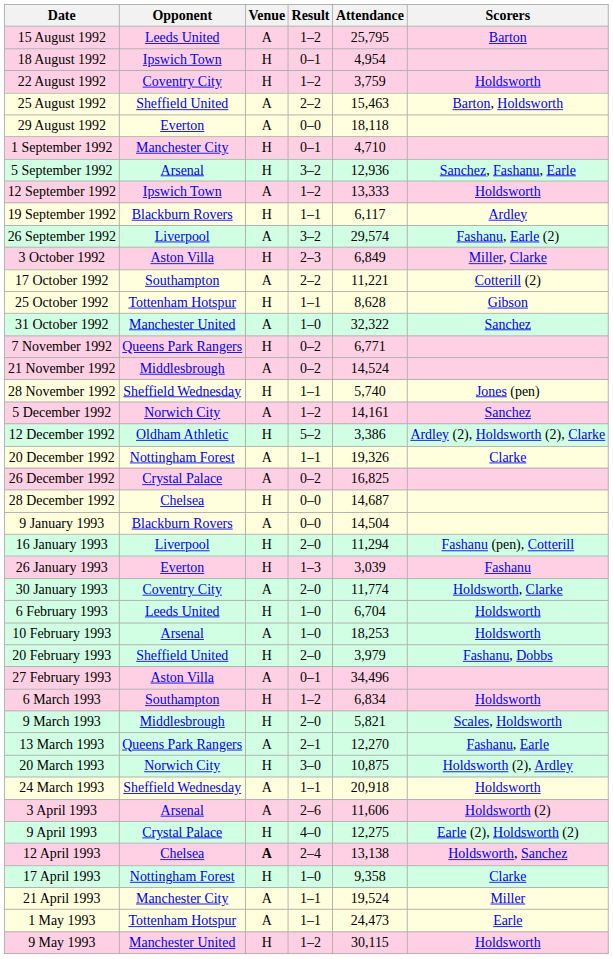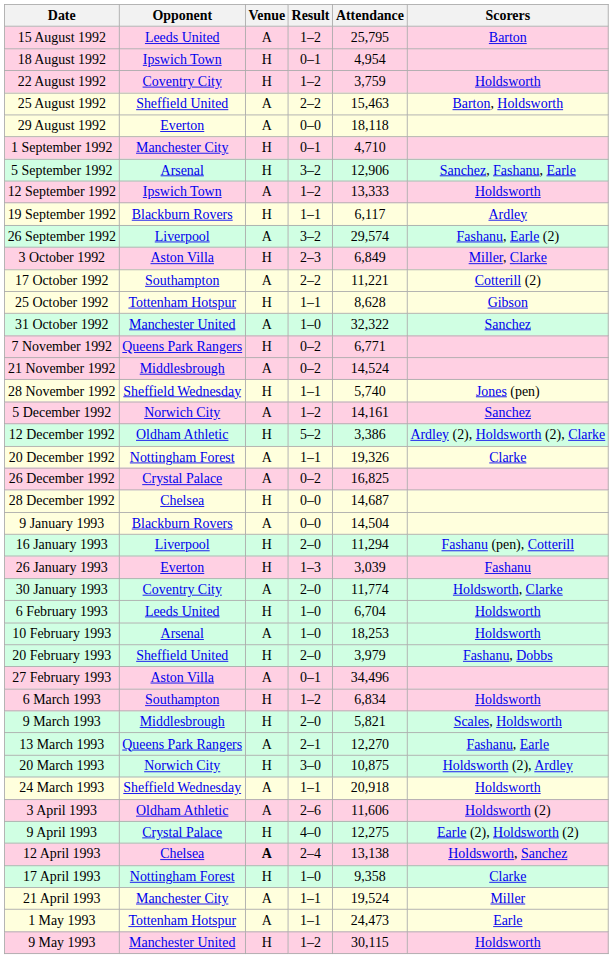 <table class="wikitable sortable" style="font-size:100%; text-align:center">
 <tr>
 <th>Date</th>
 <th>Opponent</th>
 <th>Venue</th>
 <th>Result</th>
 <th>Attendance</th>
 <th>Scorers</th>
 </tr>
 <tr style="background-color: #ffd0e3;">
 <td>15 August 1992</td>
 <td><a href='#'>Leeds United</a></td>
 <td>A</td>
 <td>1–2</td>
 <td>25,795</td>
 <td><a href='#'>Barton</a></td>
 </tr>
 <tr style="background-color: #ffd0e3;">
 <td>18 August 1992</td>
 <td><a href='#'>Ipswich Town</a></td>
 <td>H</td>
 <td>0–1</td>
 <td>4,954</td>
 <td></td>
 </tr>
 <tr style="background-color: #ffd0e3;">
 <td>22 August 1992</td>
 <td><a href='#'>Coventry City</a></td>
 <td>H</td>
 <td>1–2</td>
 <td>3,759</td>
 <td><a href='#'>Holdsworth</a></td>
 </tr>
 <tr style="background-color: #ffffdd;">
 <td>25 August 1992</td>
 <td><a href='#'>Sheffield United</a></td>
 <td>A</td>
 <td>2–2</td>
 <td>15,463</td>
 <td><a href='#'>Barton</a>, <a href='#'>Holdsworth</a></td>
 </tr>
 <tr style="background-color: #ffffdd;">
 <td>29 August 1992</td>
 <td><a href='#'>Everton</a></td>
 <td>A</td>
 <td>0–0</td>
 <td>18,118</td>
 <td></td>
 </tr>
 <tr style="background-color: #ffd0e3;">
 <td>1 September 1992</td>
 <td><a href='#'>Manchester City</a></td>
 <td>H</td>
 <td>0–1</td>
 <td>4,710</td>
 <td></td>
 </tr>
 <tr style="background-color: #d0ffe3;">
 <td>5 September 1992</td>
 <td><a href='#'>Arsenal</a></td>
 <td>H</td>
 <td>3–2</td>
-<td>12,936</td>
+<td>12,906</td>
 <td><a href='#'>Sanchez</a>, <a href='#'>Fashanu</a>, <a href='#'>Earle</a></td>
 </tr>
 <tr style="background-color: #ffd0e3;">
 <td>12 September 1992</td>
 <td><a href='#'>Ipswich Town</a></td>
 <td>A</td>
 <td>1–2</td>
 <td>13,333</td>
 <td><a href='#'>Holdsworth</a></td>
 </tr>
 <tr style="background-color: #ffffdd;">
 <td>19 September 1992</td>
 <td><a href='#'>Blackburn Rovers</a></td>
 <td>H</td>
 <td>1–1</td>
 <td>6,117</td>
 <td><a href='#'>Ardley</a></td>
 </tr>
 <tr style="background-color: #d0ffe3;">
 <td>26 September 1992</td>
 <td><a href='#'>Liverpool</a></td>
 <td>A</td>
 <td>3–2</td>
 <td>29,574</td>
 <td><a href='#'>Fashanu</a>, <a href='#'>Earle</a> (2)</td>
 </tr>
 <tr style="background-color: #ffd0e3;">
 <td>3 October 1992</td>
 <td><a href='#'>Aston Villa</a></td>
 <td>H</td>
 <td>2–3</td>
 <td>6,849</td>
 <td><a href='#'>Miller</a>, <a href='#'>Clarke</a></td>
 </tr>
 <tr style="background-color: #ffffdd;">
 <td>17 October 1992</td>
 <td><a href='#'>Southampton</a></td>
 <td>A</td>
 <td>2–2</td>
 <td>11,221</td>
 <td><a href='#'>Cotterill</a> (2)</td>
 </tr>
 <tr style="background-color: #ffffdd;">
 <td>25 October 1992</td>
 <td><a href='#'>Tottenham Hotspur</a></td>
 <td>H</td>
 <td>1–1</td>
 <td>8,628</td>
 <td><a href='#'>Gibson</a></td>
 </tr>
 <tr style="background-color: #d0ffe3;">
 <td>31 October 1992</td>
 <td><a href='#'>Manchester United</a></td>
 <td>A</td>
 <td>1–0</td>
 <td>32,322</td>
 <td><a href='#'>Sanchez</a></td>
 </tr>
 <tr style="background-color: #ffd0e3;">
 <td>7 November 1992</td>
 <td><a href='#'>Queens Park Rangers</a></td>
 <td>H</td>
 <td>0–2</td>
 <td>6,771</td>
 <td></td>
 </tr>
 <tr style="background-color: #ffd0e3;">
 <td>21 November 1992</td>
 <td><a href='#'>Middlesbrough</a></td>
 <td>A</td>
 <td>0–2</td>
 <td>14,524</td>
 <td></td>
 </tr>
 <tr style="background-color: #ffffdd;">
 <td>28 November 1992</td>
 <td><a href='#'>Sheffield Wednesday</a></td>
 <td>H</td>
 <td>1–1</td>
 <td>5,740</td>
 <td><a href='#'>Jones</a> (pen)</td>
 </tr>
 <tr style="background-color: #ffd0e3;">
 <td>5 December 1992</td>
 <td><a href='#'>Norwich City</a></td>
 <td>A</td>
 <td>1–2</td>
 <td>14,161</td>
 <td><a href='#'>Sanchez</a></td>
 </tr>
 <tr style="background-color: #d0ffe3;">
 <td>12 December 1992</td>
 <td><a href='#'>Oldham Athletic</a></td>
 <td>H</td>
 <td>5–2</td>
 <td>3,386</td>
 <td><a href='#'>Ardley</a> (2), <a href='#'>Holdsworth</a> (2), <a href='#'>Clarke</a></td>
 </tr>
 <tr style="background-color: #ffffdd;">
 <td>20 December 1992</td>
 <td><a href='#'>Nottingham Forest</a></td>
 <td>A</td>
 <td>1–1</td>
 <td>19,326</td>
 <td><a href='#'>Clarke</a></td>
 </tr>
 <tr style="background-color: #ffd0e3;">
 <td>26 December 1992</td>
 <td><a href='#'>Crystal Palace</a></td>
 <td>A</td>
 <td>0–2</td>
 <td>16,825</td>
 <td></td>
 </tr>
 <tr style="background-color: #ffffdd;">
 <td>28 December 1992</td>
 <td><a href='#'>Chelsea</a></td>
 <td>H</td>
 <td>0–0</td>
 <td>14,687</td>
 <td></td>
 </tr>
 <tr style="background-color: #ffffdd;">
 <td>9 January 1993</td>
 <td><a href='#'>Blackburn Rovers</a></td>
 <td>A</td>
 <td>0–0</td>
 <td>14,504</td>
 <td></td>
 </tr>
 <tr style="background-color: #d0ffe3;">
 <td>16 January 1993</td>
 <td><a href='#'>Liverpool</a></td>
 <td>H</td>
 <td>2–0</td>
 <td>11,294</td>
 <td><a href='#'>Fashanu</a> (pen), <a href='#'>Cotterill</a></td>
 </tr>
 <tr style="background-color: #ffd0e3;">
 <td>26 January 1993</td>
 <td><a href='#'>Everton</a></td>
 <td>H</td>
 <td>1–3</td>
 <td>3,039</td>
 <td><a href='#'>Fashanu</a></td>
 </tr>
 <tr style="background-color: #d0ffe3;">
 <td>30 January 1993</td>
 <td><a href='#'>Coventry City</a></td>
 <td>A</td>
 <td>2–0</td>
 <td>11,774</td>
 <td><a href='#'>Holdsworth</a>, <a href='#'>Clarke</a></td>
 </tr>
 <tr style="background-color: #d0ffe3;">
 <td>6 February 1993</td>
 <td><a href='#'>Leeds United</a></td>
 <td>H</td>
 <td>1–0</td>
 <td>6,704</td>
 <td><a href='#'>Holdsworth</a></td>
 </tr>
 <tr style="background-color: #d0ffe3;">
 <td>10 February 1993</td>
 <td><a href='#'>Arsenal</a></td>
 <td>A</td>
 <td>1–0</td>
 <td>18,253</td>
 <td><a href='#'>Holdsworth</a></td>
 </tr>
 <tr style="background-color: #d0ffe3;">
 <td>20 February 1993</td>
 <td><a href='#'>Sheffield United</a></td>
 <td>H</td>
 <td>2–0</td>
 <td>3,979</td>
 <td><a href='#'>Fashanu</a>, <a href='#'>Dobbs</a></td>
 </tr>
 <tr style="background-color: #ffd0e3;">
 <td>27 February 1993</td>
 <td><a href='#'>Aston Villa</a></td>
 <td>A</td>
 <td>0–1</td>
 <td>34,496</td>
 <td></td>
 </tr>
 <tr style="background-color: #ffd0e3;">
 <td>6 March 1993</td>
 <td><a href='#'>Southampton</a></td>
 <td>H</td>
 <td>1–2</td>
 <td>6,834</td>
 <td><a href='#'>Holdsworth</a></td>
 </tr>
 <tr style="background-color: #d0ffe3;">
 <td>9 March 1993</td>
 <td><a href='#'>Middlesbrough</a></td>
 <td>H</td>
 <td>2–0</td>
 <td>5,821</td>
 <td><a href='#'>Scales</a>, <a href='#'>Holdsworth</a></td>
 </tr>
 <tr style="background-color: #d0ffe3;">
 <td>13 March 1993</td>
 <td><a href='#'>Queens Park Rangers</a></td>
 <td>A</td>
 <td>2–1</td>
 <td>12,270</td>
 <td><a href='#'>Fashanu</a>, <a href='#'>Earle</a></td>
 </tr>
 <tr style="background-color: #d0ffe3;">
 <td>20 March 1993</td>
 <td><a href='#'>Norwich City</a></td>
 <td>H</td>
 <td>3–0</td>
 <td>10,875</td>
 <td><a href='#'>Holdsworth</a> (2), <a href='#'>Ardley</a></td>
 </tr>
 <tr style="background-color: #ffffdd;">
 <td>24 March 1993</td>
 <td><a href='#'>Sheffield Wednesday</a></td>
 <td>A</td>
 <td>1–1</td>
 <td>20,918</td>
 <td><a href='#'>Holdsworth</a></td>
 </tr>
 <tr style="background-color: #ffd0e3;">
 <td>3 April 1993</td>
-<td><a href='#'>Arsenal</a></td>
+<td><a href='#'>Oldham Athletic</a></td>
 <td>A</td>
 <td>2–6</td>
 <td>11,606</td>
 <td><a href='#'>Holdsworth</a> (2)</td>
 </tr>
 <tr style="background-color: #d0ffe3;">
 <td>9 April 1993</td>
 <td><a href='#'>Crystal Palace</a></td>
 <td>H</td>
 <td>4–0</td>
 <td>12,275</td>
 <td><a href='#'>Earle</a> (2), <a href='#'>Holdsworth</a> (2)</td>
 </tr>
 <tr style="background-color: #ffd0e3;">
 <td>12 April 1993</td>
 <td><a href='#'>Chelsea</a></td>
 <td><strong>A</strong></td>
 <td>2–4</td>
 <td>13,138</td>
 <td><a href='#'>Holdsworth</a>, <a href='#'>Sanchez</a></td>
 </tr>
 <tr style="background-color: #d0ffe3;">
 <td>17 April 1993</td>
 <td><a href='#'>Nottingham Forest</a></td>
 <td>H</td>
 <td>1–0</td>
 <td>9,358</td>
 <td><a href='#'>Clarke</a></td>
 </tr>
 <tr style="background-color: #ffffdd;">
 <td>21 April 1993</td>
 <td><a href='#'>Manchester City</a></td>
 <td>A</td>
 <td>1–1</td>
 <td>19,524</td>
 <td><a href='#'>Miller</a></td>
 </tr>
 <tr style="background-color: #ffffdd;">
 <td>1 May 1993</td>
 <td><a href='#'>Tottenham Hotspur</a></td>
 <td>A</td>
 <td>1–1</td>
 <td>24,473</td>
 <td><a href='#'>Earle</a></td>
 </tr>
 <tr style="background-color: #ffd0e3;">
 <td>9 May 1993</td>
 <td><a href='#'>Manchester United</a></td>
 <td>H</td>
 <td>1–2</td>
 <td>30,115</td>
 <td><a href='#'>Holdsworth</a></td>
 </tr>
 </table>
